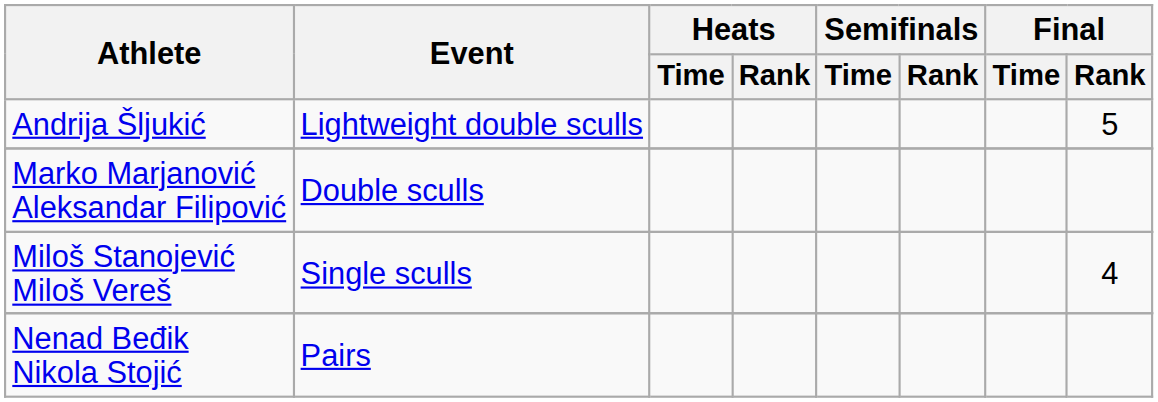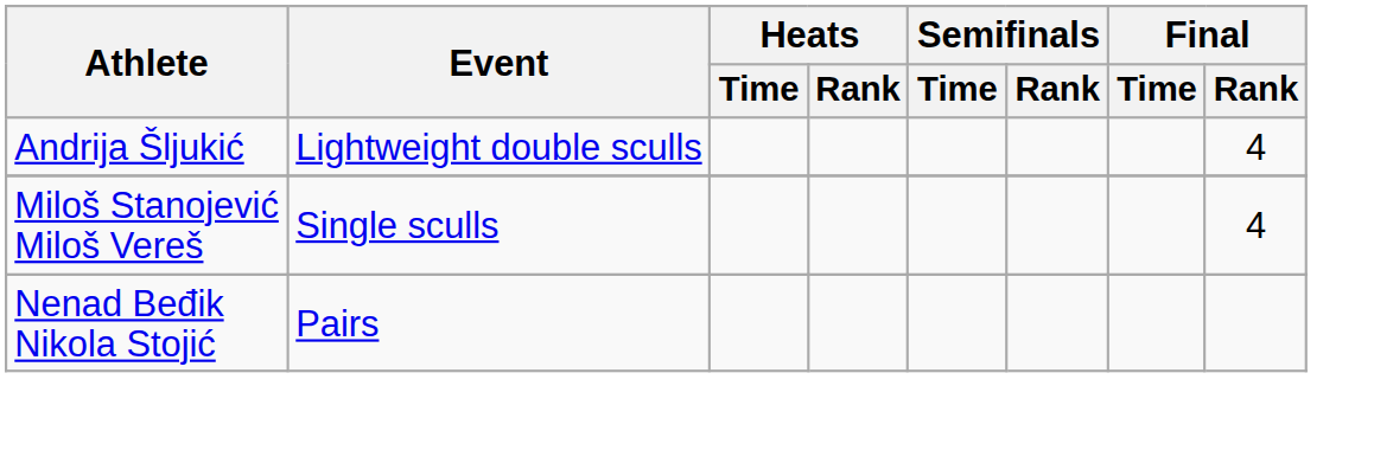 <table class=wikitable style="font-size:90%;">
 <tr>
 <th rowspan=2>Athlete</th>
 <th rowspan=2>Event</th>
 <th colspan=2>Heats</th>
 <th colspan=2>Semifinals</th>
 <th colspan=2>Final</th>
 </tr>
 <tr style="font-size:95%">
 <th>Time</th>
 <th>Rank</th>
 <th>Time</th>
 <th>Rank</th>
 <th>Time</th>
 <th>Rank</th>
 </tr>
 <tr align=center>
 <td align=left><a href='#'>Andrija Šljukić</a></td>
 <td align=left><a href='#'>Lightweight double sculls</a></td>
 <td></td>
 <td></td>
 <td></td>
 <td></td>
 <td></td>
-<td>5</td>
+<td>4</td>
 </tr>
 <tr>
-</tr>
-<tr align=center>
-<td align=left><a href='#'>Marko Marjanović</a><br><a href='#'>Aleksandar Filipović</a></td>
-<td align=left><a href='#'>Double sculls</a></td>
-<td></td>
-<td></td>
-<td></td>
-<td></td>
-<td></td>
-<td></td>
 </tr>
 <tr>
 </tr>
 <tr align=center>
 <td align=left><a href='#'>Miloš Stanojević</a><br><a href='#'>Miloš Vereš</a></td>
 <td align=left><a href='#'>Single sculls</a></td>
 <td></td>
 <td></td>
 <td></td>
 <td></td>
 <td></td>
 <td>4</td>
 </tr>
 <tr>
 </tr>
 <tr align=center>
 <td align=left><a href='#'>Nenad Beđik</a><br><a href='#'>Nikola Stojić</a></td>
 <td align=left><a href='#'>Pairs</a></td>
 <td></td>
 <td></td>
 <td></td>
 <td></td>
 <td></td>
 <td></td>
 </tr>
 </table>
